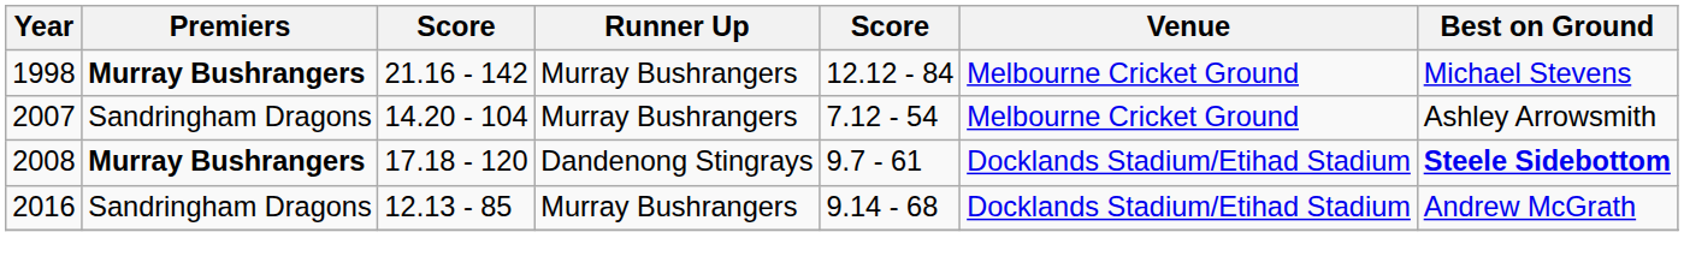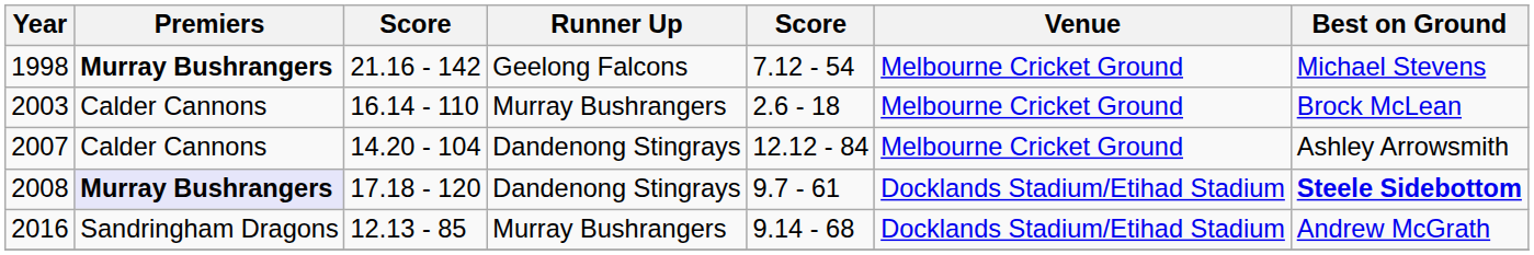 <table class="wikitable sortable">
 <tr>
 <th><strong>Year</strong></th>
 <th><span><strong>Premiers</strong></span></th>
 <th><strong>Score</strong></th>
 <th><strong>Runner Up</strong></th>
 <th><strong>Score</strong></th>
 <th><strong>Venue</strong></th>
 <th><strong>Best on Ground</strong></th>
 </tr>
 <tr>
 <td>1998</td>
 <td><strong>Murray Bushrangers</strong></td>
 <td>21.16 - 142</td>
-<td>Murray Bushrangers</td>
-<td>12.12 - 84</td>
+<td>Geelong Falcons</td>
+<td>7.12 - 54</td>
 <td><a href='#'>Melbourne Cricket Ground</a></td>
 <td><a href='#'>Michael Stevens</a></td>
 </tr>
 <tr>
+<td>2003</td>
+<td>Calder Cannons</td>
+<td>16.14 - 110</td>
+<td>Murray Bushrangers</td>
+<td>2.6 - 18</td>
+<td><a href='#'>Melbourne Cricket Ground</a></td>
+<td><a href='#'>Brock McLean</a></td>
+</tr>
+<tr>
 <td>2007</td>
-<td>Sandringham Dragons</td>
+<td>Calder Cannons</td>
 <td>14.20 - 104</td>
-<td>Murray Bushrangers</td>
-<td>7.12 - 54</td>
+<td>Dandenong Stingrays</td>
+<td>12.12 - 84</td>
 <td><a href='#'>Melbourne Cricket Ground</a></td>
 <td>Ashley Arrowsmith</td>
 </tr>
 <tr>
 <td>2008</td>
-<td><strong>Murray Bushrangers</strong></td>
+<td style="background: lavender;"><strong>Murray Bushrangers</strong></td>
 <td>17.18 - 120</td>
 <td>Dandenong Stingrays</td>
 <td>9.7 - 61</td>
 <td><a href='#'>Docklands Stadium/Etihad Stadium</a></td>
 <td><strong><a href='#'>Steele Sidebottom</a></strong></td>
 </tr>
 <tr>
 <td>2016</td>
 <td>Sandringham Dragons</td>
 <td>12.13 - 85</td>
 <td>Murray Bushrangers</td>
 <td>9.14 - 68</td>
 <td><a href='#'>Docklands Stadium/Etihad Stadium</a></td>
 <td><a href='#'>Andrew McGrath</a></td>
 </tr>
 <tr>
 </tr>
 </table>
